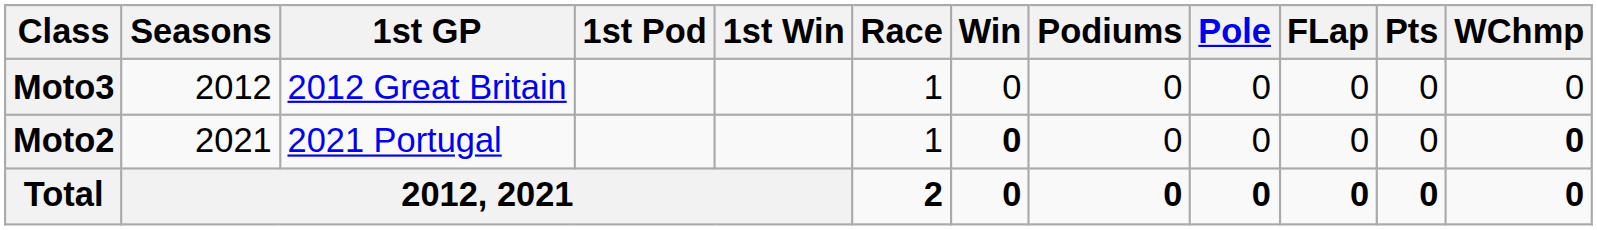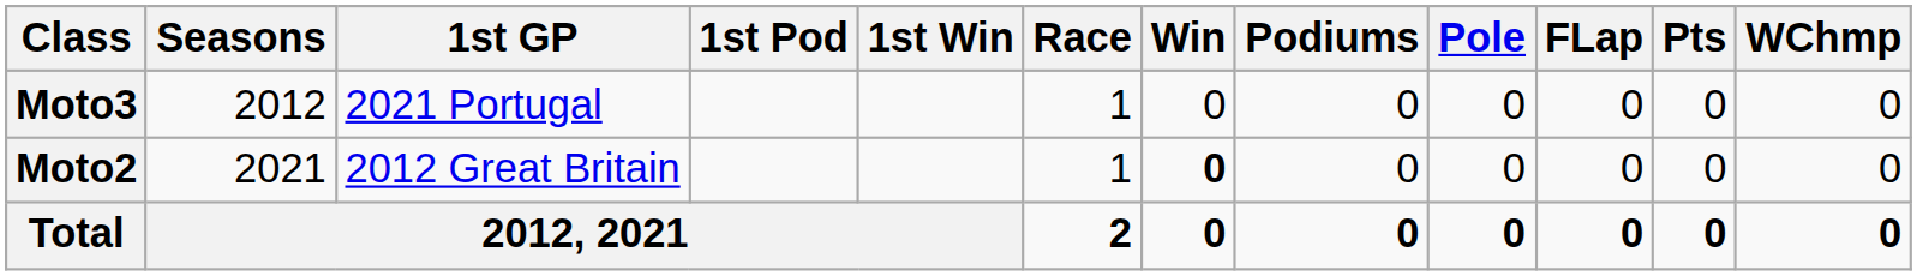 <table class="wikitable" style=text-align:right>
 <tr>
 <th>Class</th>
 <th>Seasons</th>
 <th>1st GP</th>
 <th>1st Pod</th>
 <th>1st Win</th>
 <th>Race</th>
 <th>Win</th>
 <th>Podiums</th>
 <th><a href='#'>Pole</a></th>
 <th>FLap</th>
 <th>Pts</th>
 <th>WChmp</th>
 </tr>
 <tr>
 <th>Moto3</th>
 <td>2012</td>
-<td align="left"><a href='#'>2012 Great Britain</a></td>
+<td style="text-align:left;"><a href='#'>2021 Portugal</a></td>
 <td align="left"></td>
 <td align="left"></td>
 <td>1</td>
 <td>0</td>
 <td>0</td>
 <td>0</td>
 <td>0</td>
 <td>0</td>
 <td>0</td>
 </tr>
 <tr>
 <th>Moto2</th>
 <td>2021</td>
-<td style="text-align:left;"><a href='#'>2021 Portugal</a></td>
+<td align="left"><a href='#'>2012 Great Britain</a></td>
 <td style="text-align:left;"></td>
 <td style="text-align:left;"></td>
 <td>1</td>
 <td><strong>0</strong></td>
 <td>0</td>
 <td>0</td>
 <td>0</td>
 <td>0</td>
-<td><strong>0</strong></td>
+<td>0</td>
 </tr>
 <tr>
 <th>Total</th>
 <th colspan="4">2012, 2021</th>
 <td><strong>2</strong></td>
 <td><strong>0</strong></td>
 <td><strong>0</strong></td>
 <td><strong>0</strong></td>
 <td><strong>0</strong></td>
 <td><strong>0</strong></td>
 <td><strong>0</strong></td>
 </tr>
 </table>
